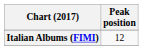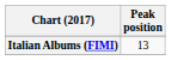 <table class="wikitable sortable plainrowheaders" style="text-align:center">
 <tr>
 <th scope="col">Chart (2017)</th>
 <th scope="col">Peak<br> position</th>
 </tr>
 <tr>
 </tr>
 <tr>
 </tr>
 <tr>
 </tr>
 <tr>
 </tr>
 <tr>
 </tr>
 <tr>
 </tr>
 <tr>
 <th scope="row">Italian Albums (<a href='#'>FIMI</a>)</th>
-<td>12</td>
+<td>13</td>
 </tr>
 <tr>
 </tr>
 <tr>
 </tr>
 <tr>
 </tr>
 </table>
